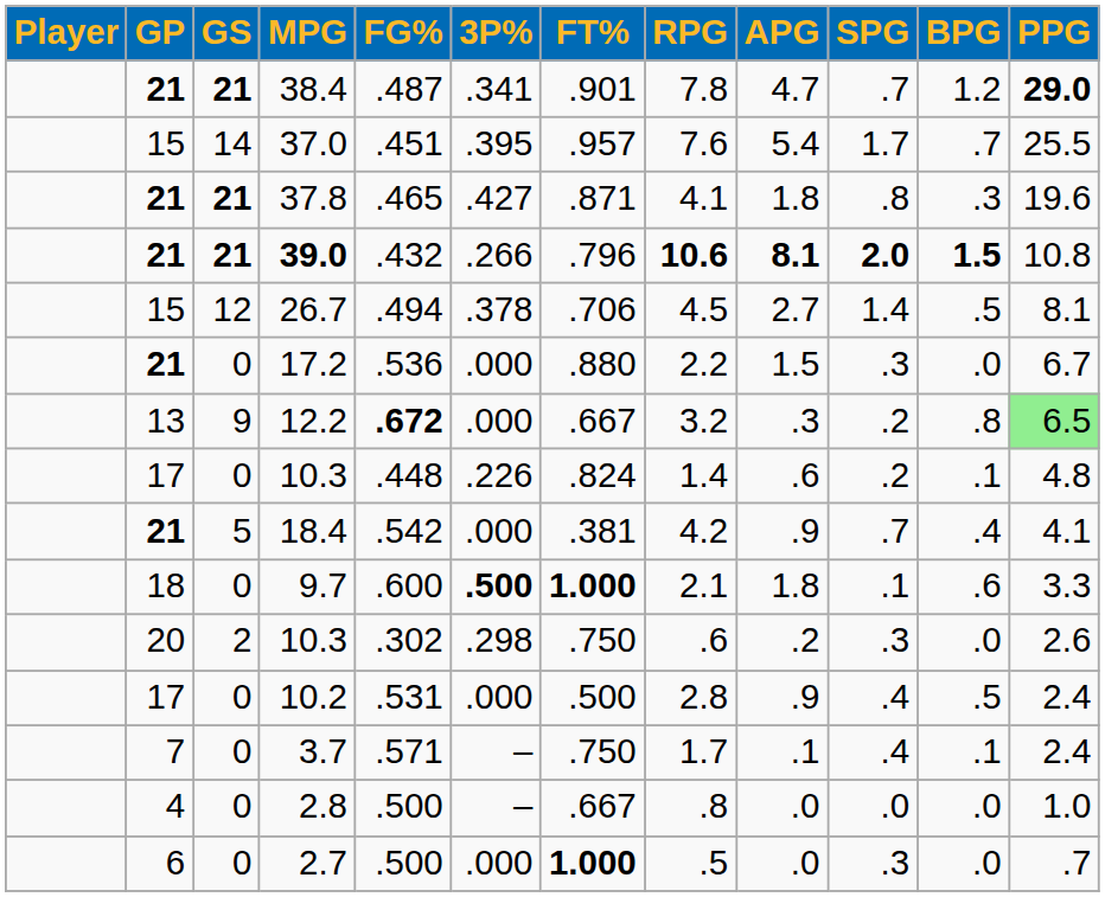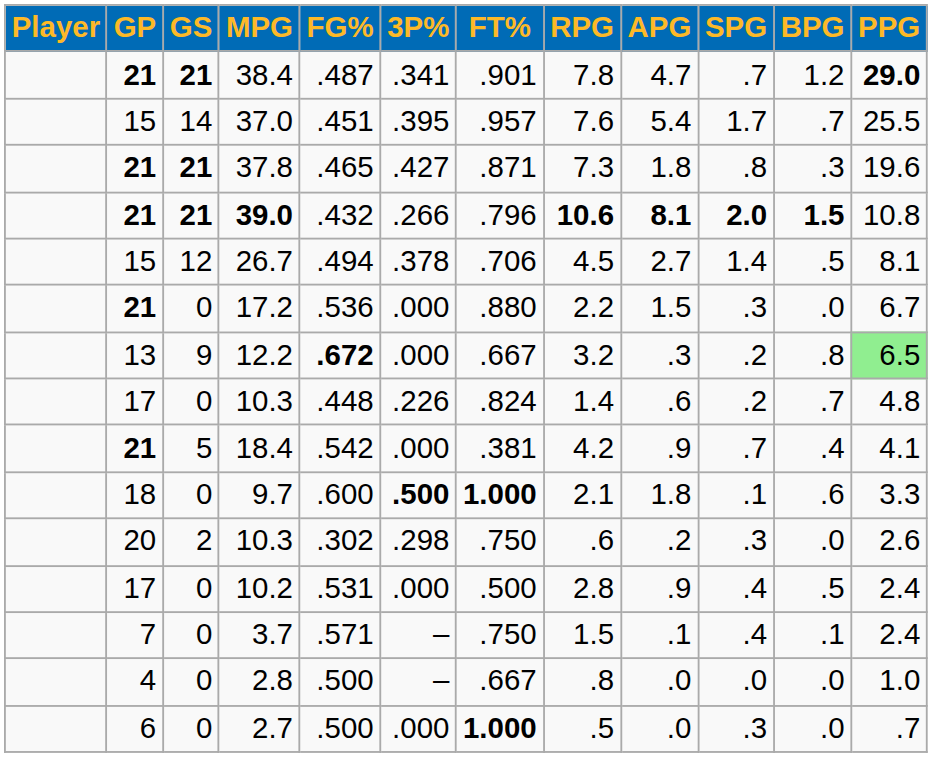 <table class="wikitable sortable" style="text-align:right;">
 <tr>
 <th style="background:#006bb6; color:#fdb927">Player</th>
 <th style="background:#006bb6; color:#fdb927">GP</th>
 <th style="background:#006bb6; color:#fdb927">GS</th>
 <th style="background:#006bb6; color:#fdb927">MPG</th>
 <th style="background:#006bb6; color:#fdb927">FG%</th>
 <th style="background:#006bb6; color:#fdb927">3P%</th>
 <th style="background:#006bb6; color:#fdb927">FT%</th>
 <th style="background:#006bb6; color:#fdb927">RPG</th>
 <th style="background:#006bb6; color:#fdb927">APG</th>
 <th style="background:#006bb6; color:#fdb927">SPG</th>
 <th style="background:#006bb6; color:#fdb927">BPG</th>
 <th style="background:#006bb6; color:#fdb927">PPG</th>
 </tr>
 <tr>
 <td><strong></strong></td>
 <td><strong>21</strong></td>
 <td><strong>21</strong></td>
 <td>38.4</td>
 <td>.487</td>
 <td>.341</td>
 <td>.901</td>
 <td>7.8</td>
 <td>4.7</td>
 <td>.7</td>
 <td>1.2</td>
 <td><strong>29.0</strong></td>
 </tr>
 <tr>
 <td><strong></strong></td>
 <td>15</td>
 <td>14</td>
 <td>37.0</td>
 <td>.451</td>
 <td>.395</td>
 <td>.957</td>
 <td>7.6</td>
 <td>5.4</td>
 <td>1.7</td>
 <td>.7</td>
 <td>25.5</td>
 </tr>
 <tr>
 <td><strong></strong></td>
 <td><strong>21</strong></td>
 <td><strong>21</strong></td>
 <td>37.8</td>
 <td>.465</td>
 <td>.427</td>
 <td>.871</td>
-<td>4.1</td>
+<td>7.3</td>
 <td>1.8</td>
 <td>.8</td>
 <td>.3</td>
 <td>19.6</td>
 </tr>
 <tr>
 <td><strong></strong></td>
 <td><strong>21</strong></td>
 <td><strong>21</strong></td>
 <td><strong>39.0</strong></td>
 <td>.432</td>
 <td>.266</td>
 <td>.796</td>
 <td><strong>10.6</strong></td>
 <td><strong>8.1</strong></td>
 <td><strong>2.0</strong></td>
 <td><strong>1.5</strong></td>
 <td>10.8</td>
 </tr>
 <tr>
 <td><strong></strong></td>
 <td>15</td>
 <td>12</td>
 <td>26.7</td>
 <td>.494</td>
 <td>.378</td>
 <td>.706</td>
 <td>4.5</td>
 <td>2.7</td>
 <td>1.4</td>
 <td>.5</td>
 <td>8.1</td>
 </tr>
 <tr>
 <td><strong></strong></td>
 <td><strong>21</strong></td>
 <td>0</td>
 <td>17.2</td>
 <td>.536</td>
 <td>.000</td>
 <td>.880</td>
 <td>2.2</td>
 <td>1.5</td>
 <td>.3</td>
 <td>.0</td>
 <td>6.7</td>
 </tr>
 <tr>
 <td><strong></strong></td>
 <td>13</td>
 <td>9</td>
 <td>12.2</td>
 <td><strong>.672</strong></td>
 <td>.000</td>
 <td>.667</td>
 <td>3.2</td>
 <td>.3</td>
 <td>.2</td>
 <td>.8</td>
 <td style="background: lightgreen;">6.5</td>
 </tr>
 <tr>
 <td><strong></strong></td>
 <td>17</td>
 <td>0</td>
 <td>10.3</td>
 <td>.448</td>
 <td>.226</td>
 <td>.824</td>
 <td>1.4</td>
 <td>.6</td>
 <td>.2</td>
-<td>.1</td>
+<td>.7</td>
 <td>4.8</td>
 </tr>
 <tr>
 <td><strong></strong></td>
 <td><strong>21</strong></td>
 <td>5</td>
 <td>18.4</td>
 <td>.542</td>
 <td>.000</td>
 <td>.381</td>
 <td>4.2</td>
 <td>.9</td>
 <td>.7</td>
 <td>.4</td>
 <td>4.1</td>
 </tr>
 <tr>
 <td><strong></strong></td>
 <td>18</td>
 <td>0</td>
 <td>9.7</td>
 <td>.600</td>
 <td><strong>.500</strong></td>
 <td><strong>1.000</strong></td>
 <td>2.1</td>
 <td>1.8</td>
 <td>.1</td>
 <td>.6</td>
 <td>3.3</td>
 </tr>
 <tr>
 <td><strong></strong></td>
 <td>20</td>
 <td>2</td>
 <td>10.3</td>
 <td>.302</td>
 <td>.298</td>
 <td>.750</td>
 <td>.6</td>
 <td>.2</td>
 <td>.3</td>
 <td>.0</td>
 <td>2.6</td>
 </tr>
 <tr>
 <td><strong></strong></td>
 <td>17</td>
 <td>0</td>
 <td>10.2</td>
 <td>.531</td>
 <td>.000</td>
 <td>.500</td>
 <td>2.8</td>
 <td>.9</td>
 <td>.4</td>
 <td>.5</td>
 <td>2.4</td>
 </tr>
 <tr>
 <td><strong></strong></td>
 <td>7</td>
 <td>0</td>
 <td>3.7</td>
 <td>.571</td>
 <td>–</td>
 <td>.750</td>
-<td>1.7</td>
+<td>1.5</td>
 <td>.1</td>
 <td>.4</td>
 <td>.1</td>
 <td>2.4</td>
 </tr>
 <tr>
 <td><strong></strong></td>
 <td>4</td>
 <td>0</td>
 <td>2.8</td>
 <td>.500</td>
 <td>–</td>
 <td>.667</td>
 <td>.8</td>
 <td>.0</td>
 <td>.0</td>
 <td>.0</td>
 <td>1.0</td>
 </tr>
 <tr>
 <td><strong></strong></td>
 <td>6</td>
 <td>0</td>
 <td>2.7</td>
 <td>.500</td>
 <td>.000</td>
 <td><strong>1.000</strong></td>
 <td>.5</td>
 <td>.0</td>
 <td>.3</td>
 <td>.0</td>
 <td>.7</td>
 </tr>
 </table>
